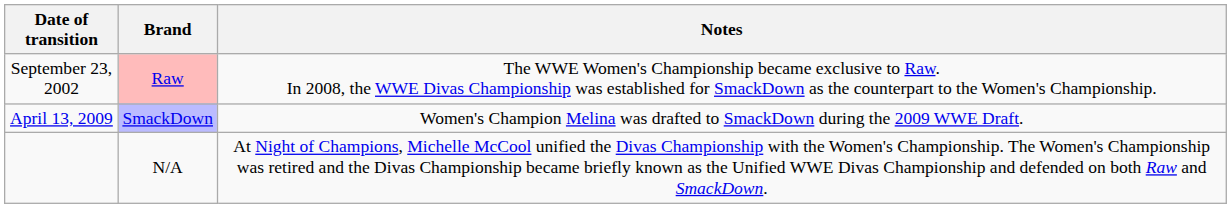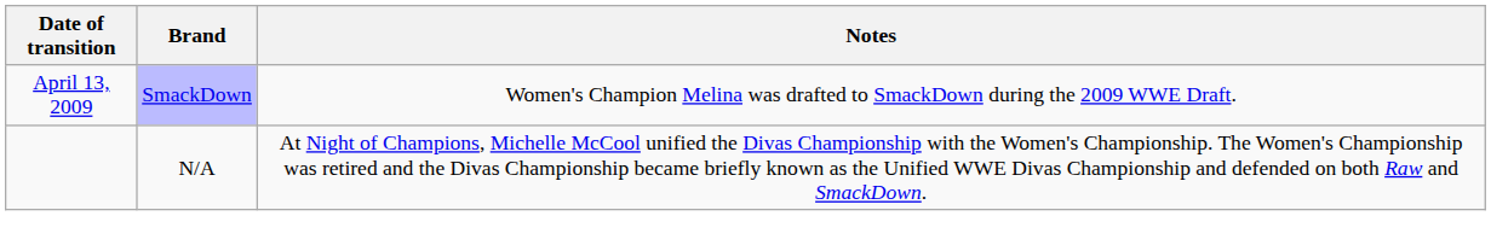 <table class="wikitable"  style="font-size:85%; text-align:center; width:75%;">
 <tr>
 <th>Date of transition</th>
 <th>Brand</th>
 <th>Notes</th>
-</tr>
-<tr>
-<td>September 23, 2002</td>
-<td style="background:#fbb;"><a href='#'>Raw</a></td>
-<td>The WWE Women's Championship became exclusive to <a href='#'>Raw</a>.<br>In 2008, the <a href='#'>WWE Divas Championship</a> was established for <a href='#'>SmackDown</a> as the counterpart to the Women's Championship.</td>
 </tr>
 <tr>
 <td><a href='#'>April 13, 2009</a></td>
 <td style="background:#bbf;"><a href='#'>SmackDown</a></td>
 <td>Women's Champion <a href='#'>Melina</a> was drafted to <a href='#'>SmackDown</a> during the <a href='#'>2009 WWE Draft</a>.</td>
 </tr>
 <tr>
 <td></td>
 <td>N/A</td>
 <td>At <a href='#'>Night of Champions</a>, <a href='#'>Michelle McCool</a> unified the <a href='#'>Divas Championship</a> with the Women's Championship. The Women's Championship was retired and the Divas Championship became briefly known as the Unified WWE Divas Championship and defended on both <em><a href='#'>Raw</a></em> and <em><a href='#'>SmackDown</a></em>.</td>
 </tr>
 </table>
